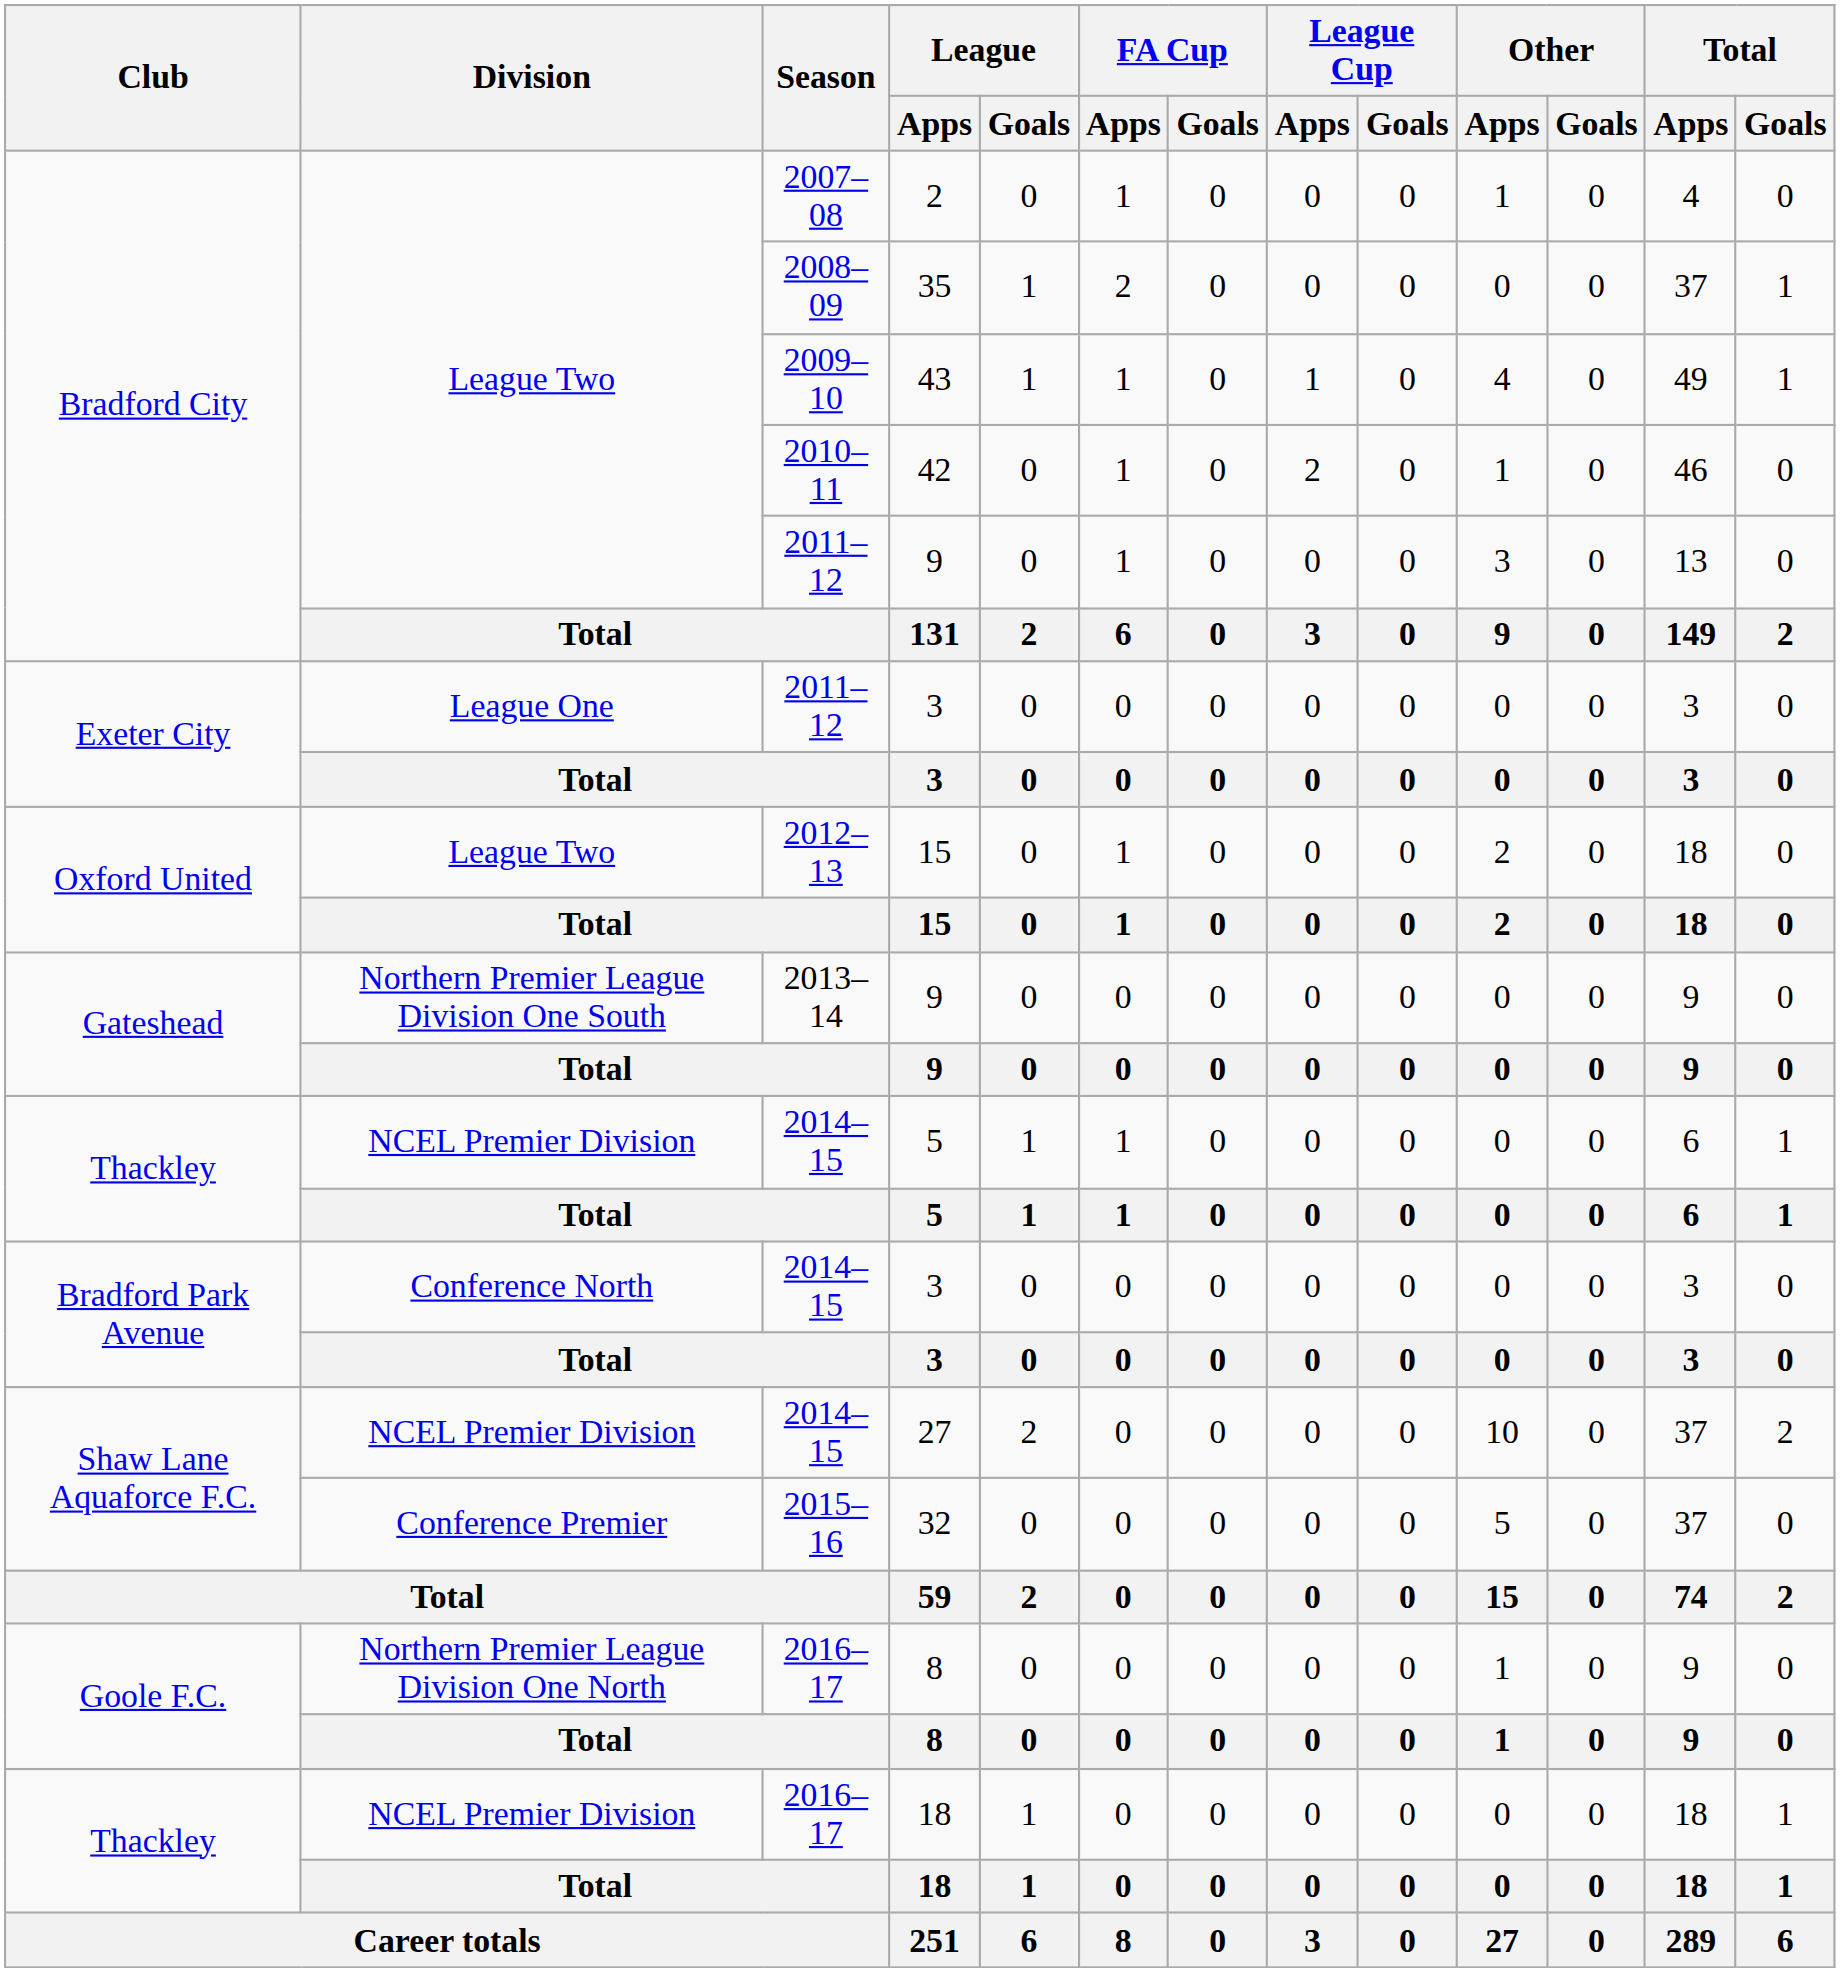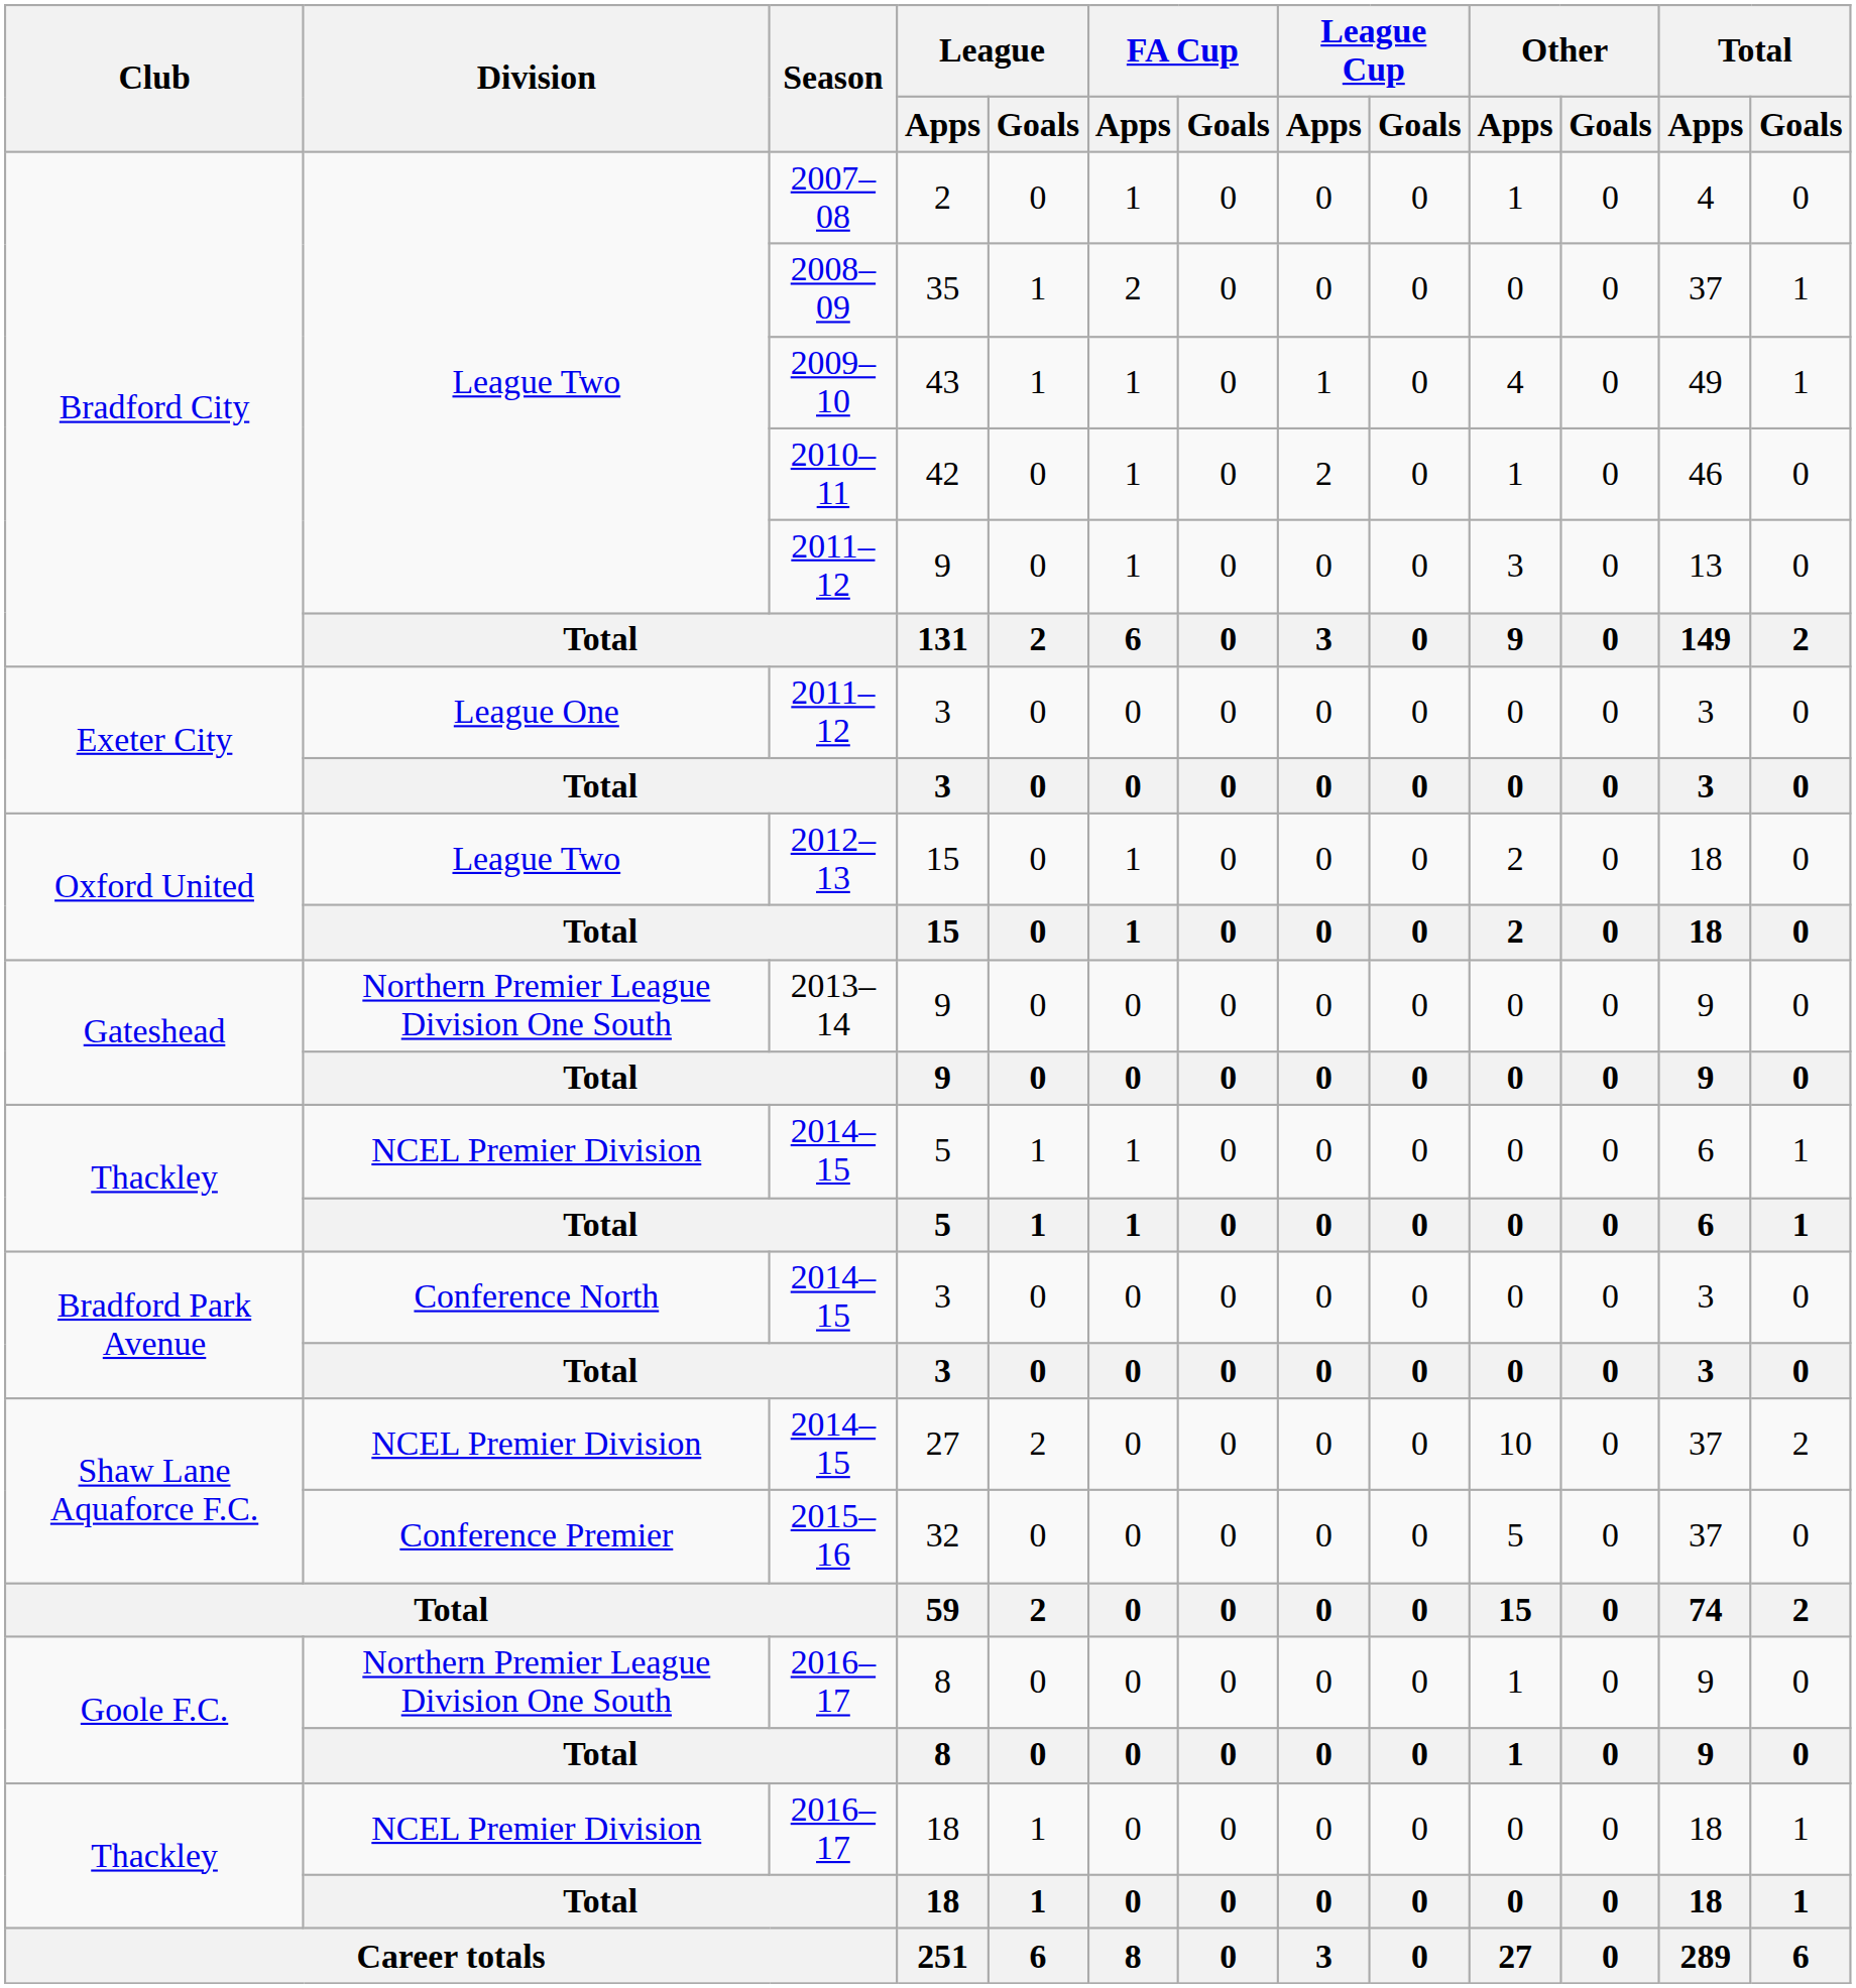 <table class="wikitable" style="text-align: center;">
 <tr>
 <th rowspan="2">Club</th>
 <th rowspan="2">Division</th>
 <th rowspan="2">Season</th>
 <th colspan="2">League</th>
 <th colspan="2"><a href='#'>FA Cup</a></th>
 <th colspan="2"><a href='#'>League Cup</a></th>
 <th colspan="2">Other</th>
 <th colspan="2">Total</th>
 </tr>
 <tr>
 <th>Apps</th>
 <th>Goals</th>
 <th>Apps</th>
 <th>Goals</th>
 <th>Apps</th>
 <th>Goals</th>
 <th>Apps</th>
 <th>Goals</th>
 <th>Apps</th>
 <th>Goals</th>
 </tr>
 <tr>
 <td rowspan="6" valign="center"><a href='#'>Bradford City</a></td>
 <td rowspan="5" valign="center"><a href='#'>League Two</a></td>
 <td><a href='#'>2007–08</a></td>
 <td>2</td>
 <td>0</td>
 <td>1</td>
 <td>0</td>
 <td>0</td>
 <td>0</td>
 <td>1</td>
 <td>0</td>
 <td>4</td>
 <td>0</td>
 </tr>
 <tr>
 <td><a href='#'>2008–09</a></td>
 <td>35</td>
 <td>1</td>
 <td>2</td>
 <td>0</td>
 <td>0</td>
 <td>0</td>
 <td>0</td>
 <td>0</td>
 <td>37</td>
 <td>1</td>
 </tr>
 <tr>
 <td><a href='#'>2009–10</a></td>
 <td>43</td>
 <td>1</td>
 <td>1</td>
 <td>0</td>
 <td>1</td>
 <td>0</td>
 <td>4</td>
 <td>0</td>
 <td>49</td>
 <td>1</td>
 </tr>
 <tr>
 <td><a href='#'>2010–11</a></td>
 <td>42</td>
 <td>0</td>
 <td>1</td>
 <td>0</td>
 <td>2</td>
 <td>0</td>
 <td>1</td>
 <td>0</td>
 <td>46</td>
 <td>0</td>
 </tr>
 <tr>
 <td><a href='#'>2011–12</a></td>
 <td>9</td>
 <td>0</td>
 <td>1</td>
 <td>0</td>
 <td>0</td>
 <td>0</td>
 <td>3</td>
 <td>0</td>
 <td>13</td>
 <td>0</td>
 </tr>
 <tr>
 <th colspan="2">Total</th>
 <th>131</th>
 <th>2</th>
 <th>6</th>
 <th>0</th>
 <th>3</th>
 <th>0</th>
 <th>9</th>
 <th>0</th>
 <th>149</th>
 <th>2</th>
 </tr>
 <tr>
 <td rowspan="2" valign="center"><a href='#'>Exeter City</a></td>
 <td rowspan="1" valign="center"><a href='#'>League One</a></td>
 <td><a href='#'>2011–12</a></td>
 <td>3</td>
 <td>0</td>
 <td>0</td>
 <td>0</td>
 <td>0</td>
 <td>0</td>
 <td>0</td>
 <td>0</td>
 <td>3</td>
 <td>0</td>
 </tr>
 <tr>
 <th colspan="2">Total</th>
 <th>3</th>
 <th>0</th>
 <th>0</th>
 <th>0</th>
 <th>0</th>
 <th>0</th>
 <th>0</th>
 <th>0</th>
 <th>3</th>
 <th>0</th>
 </tr>
 <tr>
 <td rowspan="2" valign="center"><a href='#'>Oxford United</a></td>
 <td rowspan="1" valign="center"><a href='#'>League Two</a></td>
 <td><a href='#'>2012–13</a></td>
 <td>15</td>
 <td>0</td>
 <td>1</td>
 <td>0</td>
 <td>0</td>
 <td>0</td>
 <td>2</td>
 <td>0</td>
 <td>18</td>
 <td>0</td>
 </tr>
 <tr>
 <th colspan="2">Total</th>
 <th>15</th>
 <th>0</th>
 <th>1</th>
 <th>0</th>
 <th>0</th>
 <th>0</th>
 <th>2</th>
 <th>0</th>
 <th>18</th>
 <th>0</th>
 </tr>
 <tr>
 <td rowspan="2" valign="center"><a href='#'>Gateshead</a></td>
 <td rowspan="1" valign="center"><a href='#'>Northern Premier League Division One South</a></td>
 <td>2013–14</td>
 <td>9</td>
 <td>0</td>
 <td>0</td>
 <td>0</td>
 <td>0</td>
 <td>0</td>
 <td>0</td>
 <td>0</td>
 <td>9</td>
 <td>0</td>
 </tr>
 <tr>
 <th colspan="2">Total</th>
 <th>9</th>
 <th>0</th>
 <th>0</th>
 <th>0</th>
 <th>0</th>
 <th>0</th>
 <th>0</th>
 <th>0</th>
 <th>9</th>
 <th>0</th>
 </tr>
 <tr>
 <td rowspan="2" valign="center"><a href='#'>Thackley</a></td>
 <td rowspan="1" valign="center"><a href='#'>NCEL Premier Division</a></td>
 <td><a href='#'>2014–15</a></td>
 <td>5</td>
 <td>1</td>
 <td>1</td>
 <td>0</td>
 <td>0</td>
 <td>0</td>
 <td>0</td>
 <td>0</td>
 <td>6</td>
 <td>1</td>
 </tr>
 <tr>
 <th colspan="2">Total</th>
 <th>5</th>
 <th>1</th>
 <th>1</th>
 <th>0</th>
 <th>0</th>
 <th>0</th>
 <th>0</th>
 <th>0</th>
 <th>6</th>
 <th>1</th>
 </tr>
 <tr>
 <td rowspan="2" valign="center"><a href='#'>Bradford Park Avenue</a></td>
 <td rowspan="1" valign="center"><a href='#'>Conference North</a></td>
 <td><a href='#'>2014–15</a></td>
 <td>3</td>
 <td>0</td>
 <td>0</td>
 <td>0</td>
 <td>0</td>
 <td>0</td>
 <td>0</td>
 <td>0</td>
 <td>3</td>
 <td>0</td>
 </tr>
 <tr>
 <th colspan="2">Total</th>
 <th>3</th>
 <th>0</th>
 <th>0</th>
 <th>0</th>
 <th>0</th>
 <th>0</th>
 <th>0</th>
 <th>0</th>
 <th>3</th>
 <th>0</th>
 </tr>
 <tr>
 <td rowspan="2" valign="center"><a href='#'>Shaw Lane Aquaforce F.C.</a></td>
 <td rowspan="1" valign="center"><a href='#'>NCEL Premier Division</a></td>
 <td><a href='#'>2014–15</a></td>
 <td>27</td>
 <td>2</td>
 <td>0</td>
 <td>0</td>
 <td>0</td>
 <td>0</td>
 <td>10</td>
 <td>0</td>
 <td>37</td>
 <td>2</td>
 </tr>
 <tr>
 <td rowspan="1" valign="center"><a href='#'>Conference Premier</a></td>
 <td><a href='#'>2015–16</a></td>
 <td>32</td>
 <td>0</td>
 <td>0</td>
 <td>0</td>
 <td>0</td>
 <td>0</td>
 <td>5</td>
 <td>0</td>
 <td>37</td>
 <td>0</td>
 </tr>
 <tr>
 <th colspan="3">Total</th>
 <th>59</th>
 <th>2</th>
 <th>0</th>
 <th>0</th>
 <th>0</th>
 <th>0</th>
 <th>15</th>
 <th>0</th>
 <th>74</th>
 <th>2</th>
 </tr>
 <tr>
 <td rowspan="2" valign="center"><a href='#'>Goole F.C.</a></td>
-<td rowspan="1" valign="center"><a href='#'>Northern Premier League Division One North</a></td>
+<td rowspan="1" valign="center"><a href='#'>Northern Premier League Division One South</a></td>
 <td><a href='#'>2016–17</a></td>
 <td>8</td>
 <td>0</td>
 <td>0</td>
 <td>0</td>
 <td>0</td>
 <td>0</td>
 <td>1</td>
 <td>0</td>
 <td>9</td>
 <td>0</td>
 </tr>
 <tr>
 <th colspan="2">Total</th>
 <th>8</th>
 <th>0</th>
 <th>0</th>
 <th>0</th>
 <th>0</th>
 <th>0</th>
 <th>1</th>
 <th>0</th>
 <th>9</th>
 <th>0</th>
 </tr>
 <tr>
 <td rowspan="2" valign="center"><a href='#'>Thackley</a></td>
 <td rowspan="1" valign="center"><a href='#'>NCEL Premier Division</a></td>
 <td><a href='#'>2016–17</a></td>
 <td>18</td>
 <td>1</td>
 <td>0</td>
 <td>0</td>
 <td>0</td>
 <td>0</td>
 <td>0</td>
 <td>0</td>
 <td>18</td>
 <td>1</td>
 </tr>
 <tr>
 <th colspan="2">Total</th>
 <th>18</th>
 <th>1</th>
 <th>0</th>
 <th>0</th>
 <th>0</th>
 <th>0</th>
 <th>0</th>
 <th>0</th>
 <th>18</th>
 <th>1</th>
 </tr>
 <tr>
 <th colspan="3">Career totals</th>
 <th>251</th>
 <th>6</th>
 <th>8</th>
 <th>0</th>
 <th>3</th>
 <th>0</th>
 <th>27</th>
 <th>0</th>
 <th>289</th>
 <th>6</th>
 </tr>
 </table>
